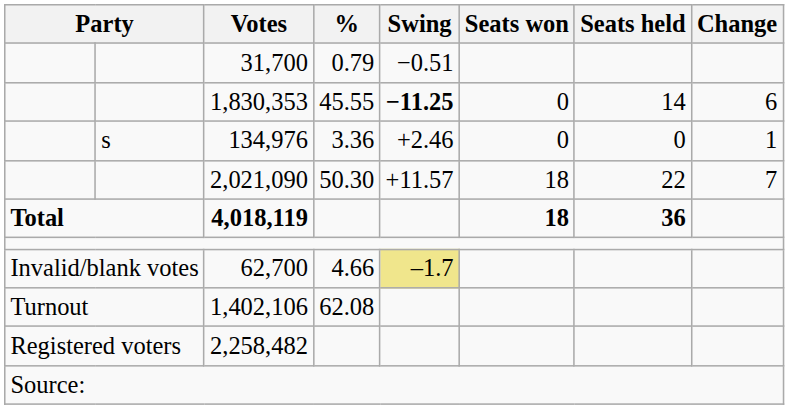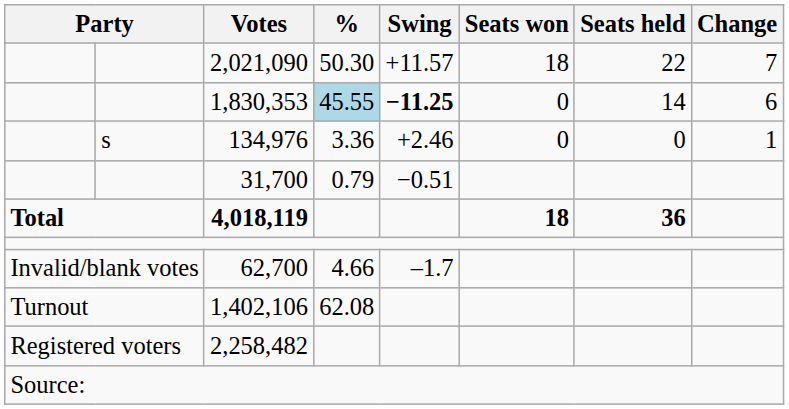 <table class="wikitable">
 <tr>
 <th colspan=2>Party</th>
 <th>Votes</th>
 <th>%</th>
 <th>Swing</th>
 <th>Seats won</th>
 <th>Seats held</th>
 <th>Change</th>
 </tr>
 <tr>
 <td> </td>
 <td></td>
-<td align=right>31,700</td>
-<td align=right>0.79</td>
-<td align=right>−0.51</td>
-<td align=right></td>
-<td align=right></td>
-<td align=right></td>
+<td align=right>2,021,090</td>
+<td align=right>50.30</td>
+<td align=right>+11.57</td>
+<td align=right>18</td>
+<td align=right>22</td>
+<td align=right> 7</td>
 </tr>
 <tr>
 <td> </td>
 <td></td>
 <td align=right>1,830,353</td>
-<td align=right>45.55</td>
+<td align=right style="background: lightblue;">45.55</td>
 <td align=right><strong>−11.25</strong></td>
 <td align=right>0</td>
 <td align=right>14</td>
 <td align=right> 6</td>
 </tr>
 <tr>
 <td> </td>
 <td>s</td>
 <td align=right>134,976</td>
 <td align=right>3.36</td>
 <td align=right>+2.46</td>
 <td align=right>0</td>
 <td align=right>0</td>
 <td align=right> 1</td>
 </tr>
 <tr>
 <td> </td>
 <td></td>
-<td align=right>2,021,090</td>
-<td align=right>50.30</td>
-<td align=right>+11.57</td>
-<td align=right>18</td>
-<td align=right>22</td>
-<td align=right> 7</td>
+<td align=right>31,700</td>
+<td align=right>0.79</td>
+<td align=right>−0.51</td>
+<td align=right></td>
+<td align=right></td>
+<td align=right></td>
 </tr>
 <tr>
 <td colspan=2><strong>Total</strong></td>
 <td align=right><strong>4,018,119</strong></td>
 <td align=right> </td>
 <td align=right> </td>
 <td align=right><strong>18</strong></td>
 <td align=right><strong>36</strong></td>
 <td align=right></td>
 </tr>
 <tr>
 <td colspan=8></td>
 </tr>
 <tr>
 <td colspan=2>Invalid/blank votes</td>
 <td align=right>62,700</td>
 <td align=right>4.66</td>
-<td align=right style="background: khaki;">–1.7</td>
+<td align=right>–1.7</td>
 <td align=right></td>
 <td align=right></td>
 <td></td>
 </tr>
 <tr>
 <td colspan=2>Turnout</td>
 <td align=right>1,402,106</td>
 <td align=right>62.08</td>
 <td align=right></td>
 <td align=right></td>
 <td align=right></td>
 <td></td>
 </tr>
 <tr>
 <td colspan=2>Registered voters</td>
 <td align=right>2,258,482</td>
 <td align=right></td>
 <td align=right></td>
 <td align=right></td>
 <td align=right></td>
 <td></td>
 </tr>
 <tr>
 <td colspan=8>Source: </td>
 </tr>
 </table>
